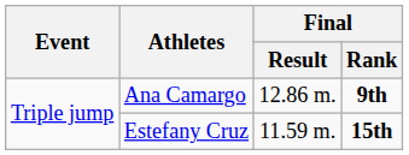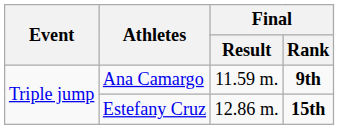 <table class="wikitable" border="1" style="font-size:90%">
 <tr>
 <th rowspan=2>Event</th>
 <th rowspan=2>Athletes</th>
 <th colspan=2>Final</th>
 </tr>
 <tr>
 <th>Result</th>
 <th>Rank</th>
 </tr>
 <tr>
 <td rowspan=2><a href='#'>Triple jump</a></td>
 <td><a href='#'>Ana Camargo</a></td>
-<td align=center>12.86 m.</td>
+<td align=center>11.59 m.</td>
 <td align=center><strong>9th</strong></td>
 </tr>
 <tr>
 <td><a href='#'>Estefany Cruz</a></td>
-<td align=center>11.59 m.</td>
+<td align=center>12.86 m.</td>
 <td align=center><strong>15th</strong></td>
 </tr>
 </table>
